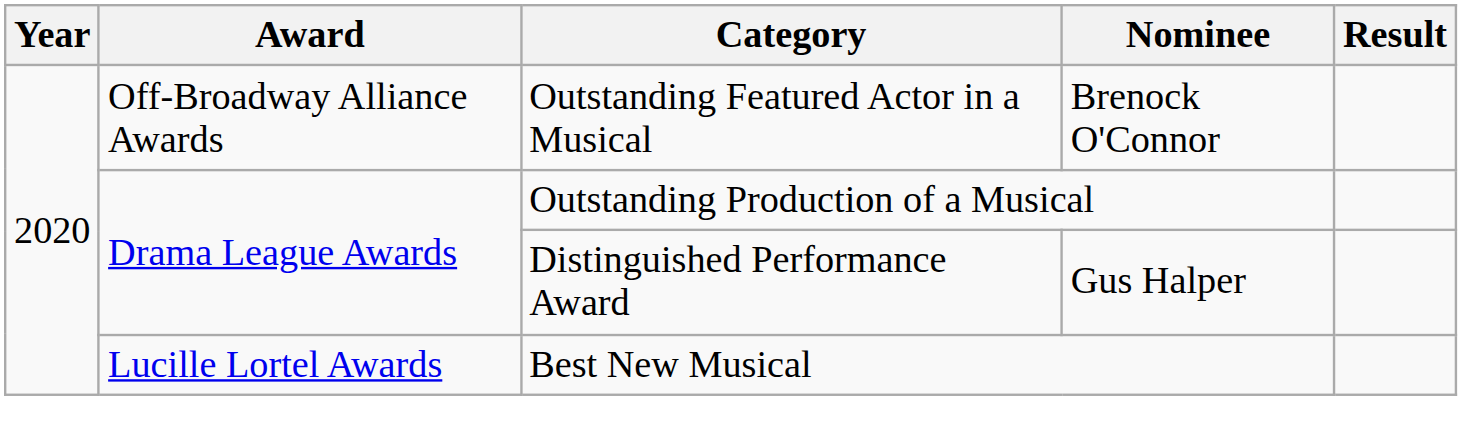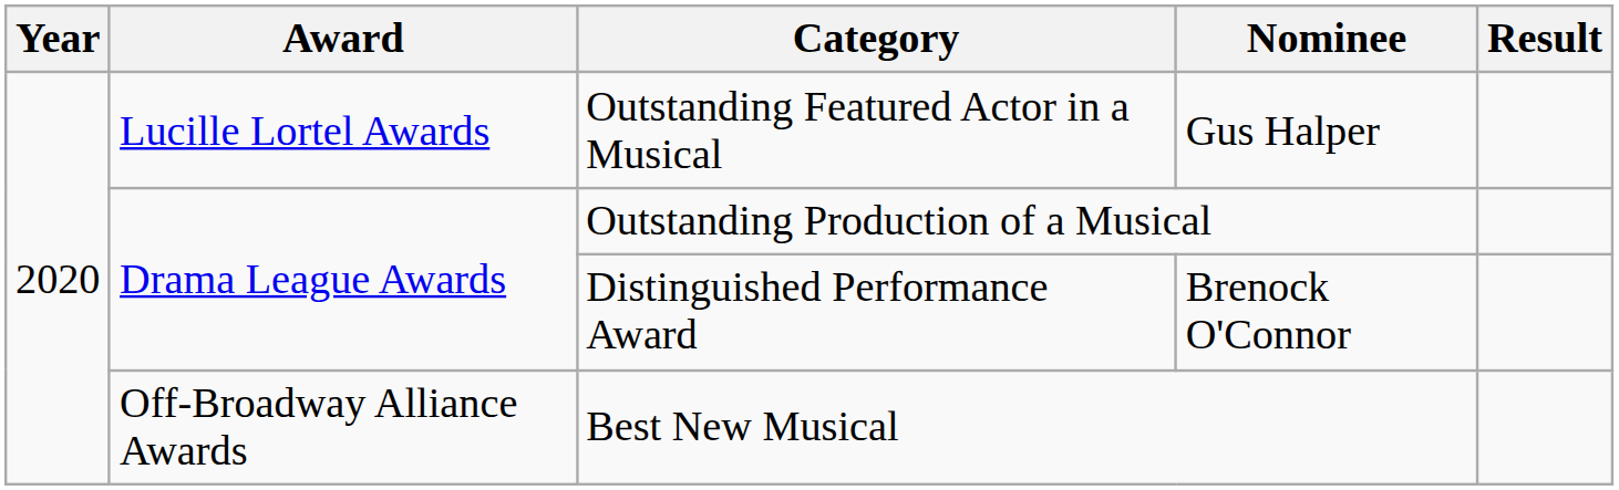 <table class="wikitable">
 <tr>
 <th>Year</th>
 <th>Award</th>
 <th>Category</th>
 <th>Nominee</th>
 <th>Result</th>
 </tr>
 <tr>
 <td rowspan="4">2020</td>
-<td>Off-Broadway Alliance Awards</td>
+<td><a href='#'>Lucille Lortel Awards</a></td>
 <td>Outstanding Featured Actor in a Musical</td>
-<td>Brenock O'Connor</td>
+<td>Gus Halper</td>
 <td></td>
 </tr>
 <tr>
 <td rowspan="2"><a href='#'>Drama League Awards</a></td>
 <td colspan="2">Outstanding Production of a Musical</td>
 <td></td>
 </tr>
 <tr>
 <td>Distinguished Performance Award</td>
-<td>Gus Halper</td>
+<td>Brenock O'Connor</td>
 <td></td>
 </tr>
 <tr>
-<td><a href='#'>Lucille Lortel Awards</a></td>
+<td>Off-Broadway Alliance Awards</td>
 <td colspan="2">Best New Musical</td>
 <td></td>
 </tr>
 </table>
